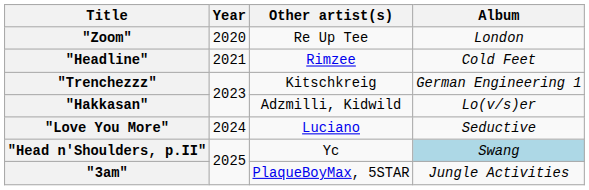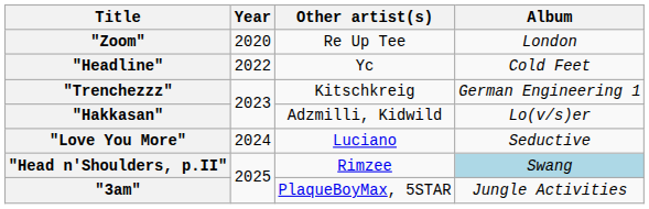 <table class="wikitable plainrowheaders" style="text-align:center;">
 <tr>
 <th scope="col">Title</th>
 <th scope="col">Year</th>
 <th scope="col">Other artist(s)</th>
 <th scope="col">Album</th>
 </tr>
 <tr>
 <th scope="row">"Zoom"</th>
 <td>2020</td>
 <td>Re Up Tee</td>
 <td><em>London</em></td>
 </tr>
 <tr>
 <th scope="row">"Headline"</th>
-<td>2021</td>
-<td><a href='#'>Rimzee</a></td>
+<td>2022</td>
+<td>Yc</td>
 <td><em>Cold Feet</em></td>
 </tr>
 <tr>
 <th scope="row">"Trenchezzz"</th>
 <td rowspan="2">2023</td>
 <td>Kitschkreig</td>
 <td><em>German Engineering 1</em></td>
 </tr>
 <tr>
 <th scope="row">"Hakkasan"</th>
 <td>Adzmilli, Kidwild</td>
 <td><em>Lo(v/s)er</em></td>
 </tr>
 <tr>
 <th scope="row">"Love You More"</th>
 <td>2024</td>
 <td><a href='#'>Luciano</a></td>
 <td><em>Seductive</em></td>
 </tr>
 <tr>
 <th scope="row">"Head n'Shoulders, p.II"</th>
 <td rowspan="2">2025</td>
-<td>Yc</td>
+<td><a href='#'>Rimzee</a></td>
 <td style="background: lightblue;"><em>Swang</em></td>
 </tr>
 <tr>
 <th scope="row">"3am"</th>
 <td><a href='#'>PlaqueBoyMax</a>, 5STAR</td>
 <td><em>Jungle Activities</em></td>
 </tr>
 </table>
